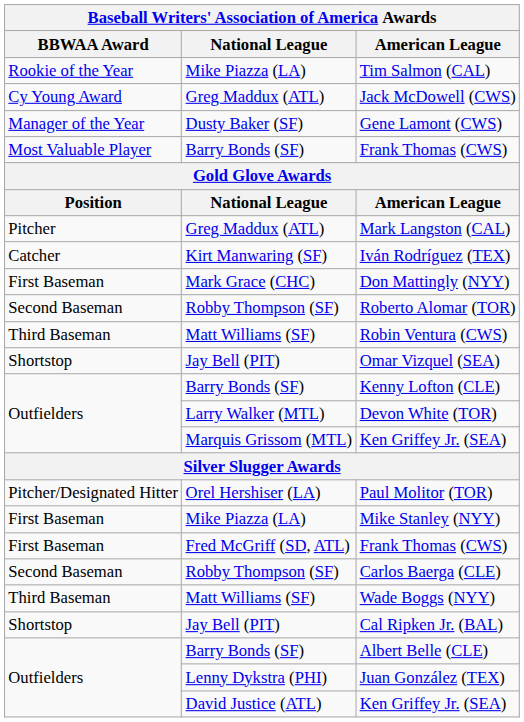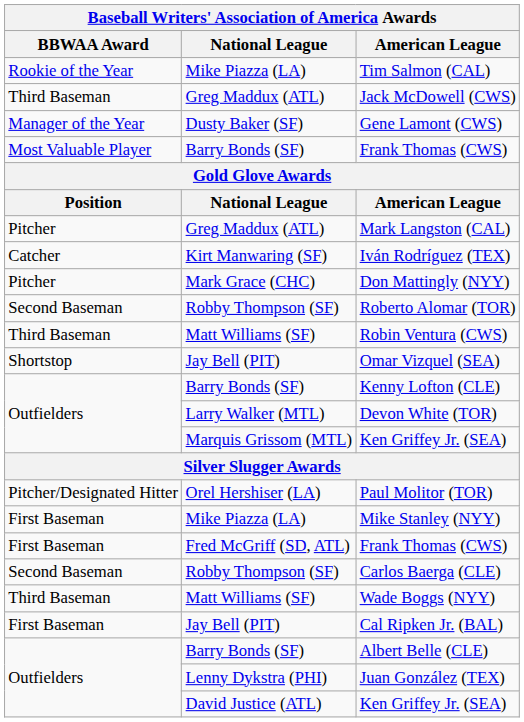 <table class="wikitable">
 <tr>
 <th colspan="3"><a href='#'>Baseball Writers' Association of America</a> <strong>Awards</strong></th>
 </tr>
 <tr>
 <th>BBWAA Award</th>
 <th>National League</th>
 <th>American League</th>
 </tr>
 <tr>
 <td><a href='#'>Rookie of the Year</a></td>
 <td><a href='#'>Mike Piazza</a> (<a href='#'>LA</a>)</td>
 <td><a href='#'>Tim Salmon</a> (<a href='#'>CAL</a>)</td>
 </tr>
 <tr>
-<td><a href='#'>Cy Young Award</a></td>
+<td>Third Baseman</td>
 <td><a href='#'>Greg Maddux</a> (<a href='#'>ATL</a>)</td>
 <td><a href='#'>Jack McDowell</a> (<a href='#'>CWS</a>)</td>
 </tr>
 <tr>
 <td><a href='#'>Manager of the Year</a></td>
 <td><a href='#'>Dusty Baker</a> (<a href='#'>SF</a>)</td>
 <td><a href='#'>Gene Lamont</a> (<a href='#'>CWS</a>)</td>
 </tr>
 <tr>
 <td><a href='#'>Most Valuable Player</a></td>
 <td><a href='#'>Barry Bonds</a> (<a href='#'>SF</a>)</td>
 <td><a href='#'>Frank Thomas</a> (<a href='#'>CWS</a>)</td>
 </tr>
 <tr>
 <th colspan="3"><a href='#'>Gold Glove Awards</a></th>
 </tr>
 <tr>
 <th>Position</th>
 <th>National League</th>
 <th>American League</th>
 </tr>
 <tr>
 <td>Pitcher</td>
 <td><a href='#'>Greg Maddux</a> (<a href='#'>ATL</a>)</td>
 <td><a href='#'>Mark Langston</a> (<a href='#'>CAL</a>)</td>
 </tr>
 <tr>
 <td>Catcher</td>
 <td><a href='#'>Kirt Manwaring</a> (<a href='#'>SF</a>)</td>
 <td><a href='#'>Iván Rodríguez</a> (<a href='#'>TEX</a>)</td>
 </tr>
 <tr>
-<td>First Baseman</td>
+<td>Pitcher</td>
 <td><a href='#'>Mark Grace</a> (<a href='#'>CHC</a>)</td>
 <td><a href='#'>Don Mattingly</a> (<a href='#'>NYY</a>)</td>
 </tr>
 <tr>
 <td>Second Baseman</td>
 <td><a href='#'>Robby Thompson</a> (<a href='#'>SF</a>)</td>
 <td><a href='#'>Roberto Alomar</a> (<a href='#'>TOR</a>)</td>
 </tr>
 <tr>
 <td>Third Baseman</td>
 <td><a href='#'>Matt Williams</a> (<a href='#'>SF</a>)</td>
 <td><a href='#'>Robin Ventura</a> (<a href='#'>CWS</a>)</td>
 </tr>
 <tr>
 <td>Shortstop</td>
 <td><a href='#'>Jay Bell</a> (<a href='#'>PIT</a>)</td>
 <td><a href='#'>Omar Vizquel</a> (<a href='#'>SEA</a>)</td>
 </tr>
 <tr>
 <td rowspan="3">Outfielders</td>
 <td><a href='#'>Barry Bonds</a> (<a href='#'>SF</a>)</td>
 <td><a href='#'>Kenny Lofton</a> (<a href='#'>CLE</a>)</td>
 </tr>
 <tr>
 <td><a href='#'>Larry Walker</a> (<a href='#'>MTL</a>)</td>
 <td><a href='#'>Devon White</a>  (<a href='#'>TOR</a>)</td>
 </tr>
 <tr>
 <td><a href='#'>Marquis Grissom</a> (<a href='#'>MTL</a>)</td>
 <td><a href='#'>Ken Griffey Jr.</a> (<a href='#'>SEA</a>)</td>
 </tr>
 <tr>
 <th colspan="3"><a href='#'>Silver Slugger Awards</a></th>
 </tr>
 <tr>
 <td>Pitcher/Designated Hitter</td>
 <td><a href='#'>Orel Hershiser</a> (<a href='#'>LA</a>)</td>
 <td><a href='#'>Paul Molitor</a> (<a href='#'>TOR</a>)</td>
 </tr>
 <tr>
 <td>First Baseman</td>
 <td><a href='#'>Mike Piazza</a> (<a href='#'>LA</a>)</td>
 <td><a href='#'>Mike Stanley</a> (<a href='#'>NYY</a>)</td>
 </tr>
 <tr>
 <td>First Baseman</td>
 <td><a href='#'>Fred McGriff</a> (<a href='#'>SD</a>, <a href='#'>ATL</a>)</td>
 <td><a href='#'>Frank Thomas</a> (<a href='#'>CWS</a>)</td>
 </tr>
 <tr>
 <td>Second Baseman</td>
 <td><a href='#'>Robby Thompson</a> (<a href='#'>SF</a>)</td>
 <td><a href='#'>Carlos Baerga</a> (<a href='#'>CLE</a>)</td>
 </tr>
 <tr>
 <td>Third Baseman</td>
 <td><a href='#'>Matt Williams</a> (<a href='#'>SF</a>)</td>
 <td><a href='#'>Wade Boggs</a> (<a href='#'>NYY</a>)</td>
 </tr>
 <tr>
-<td>Shortstop</td>
+<td>First Baseman</td>
 <td><a href='#'>Jay Bell</a> (<a href='#'>PIT</a>)</td>
 <td><a href='#'>Cal Ripken Jr.</a> (<a href='#'>BAL</a>)</td>
 </tr>
 <tr>
 <td rowspan="5">Outfielders</td>
 <td><a href='#'>Barry Bonds</a> (<a href='#'>SF</a>)</td>
 <td><a href='#'>Albert Belle</a> (<a href='#'>CLE</a>)</td>
 </tr>
 <tr>
 <td><a href='#'>Lenny Dykstra</a> (<a href='#'>PHI</a>)</td>
 <td><a href='#'>Juan González</a> (<a href='#'>TEX</a>)</td>
 </tr>
 <tr>
 <td><a href='#'>David Justice</a> (<a href='#'>ATL</a>)</td>
 <td><a href='#'>Ken Griffey Jr.</a> (<a href='#'>SEA</a>)</td>
 </tr>
 </table>
